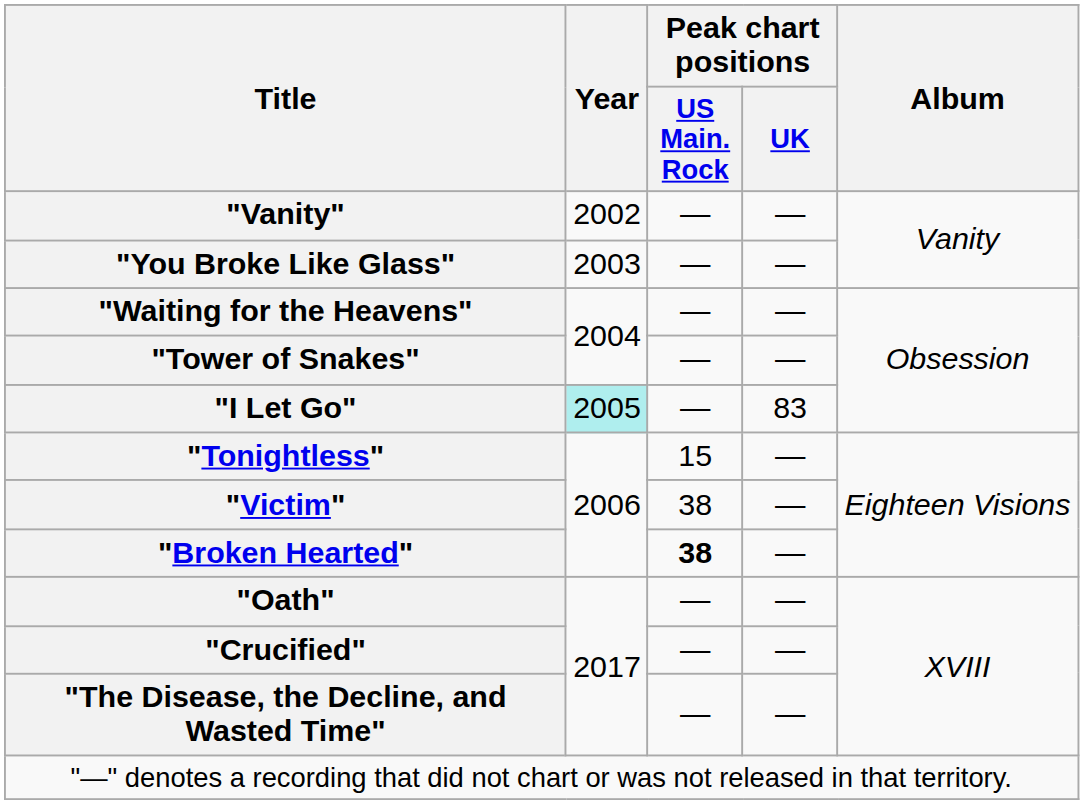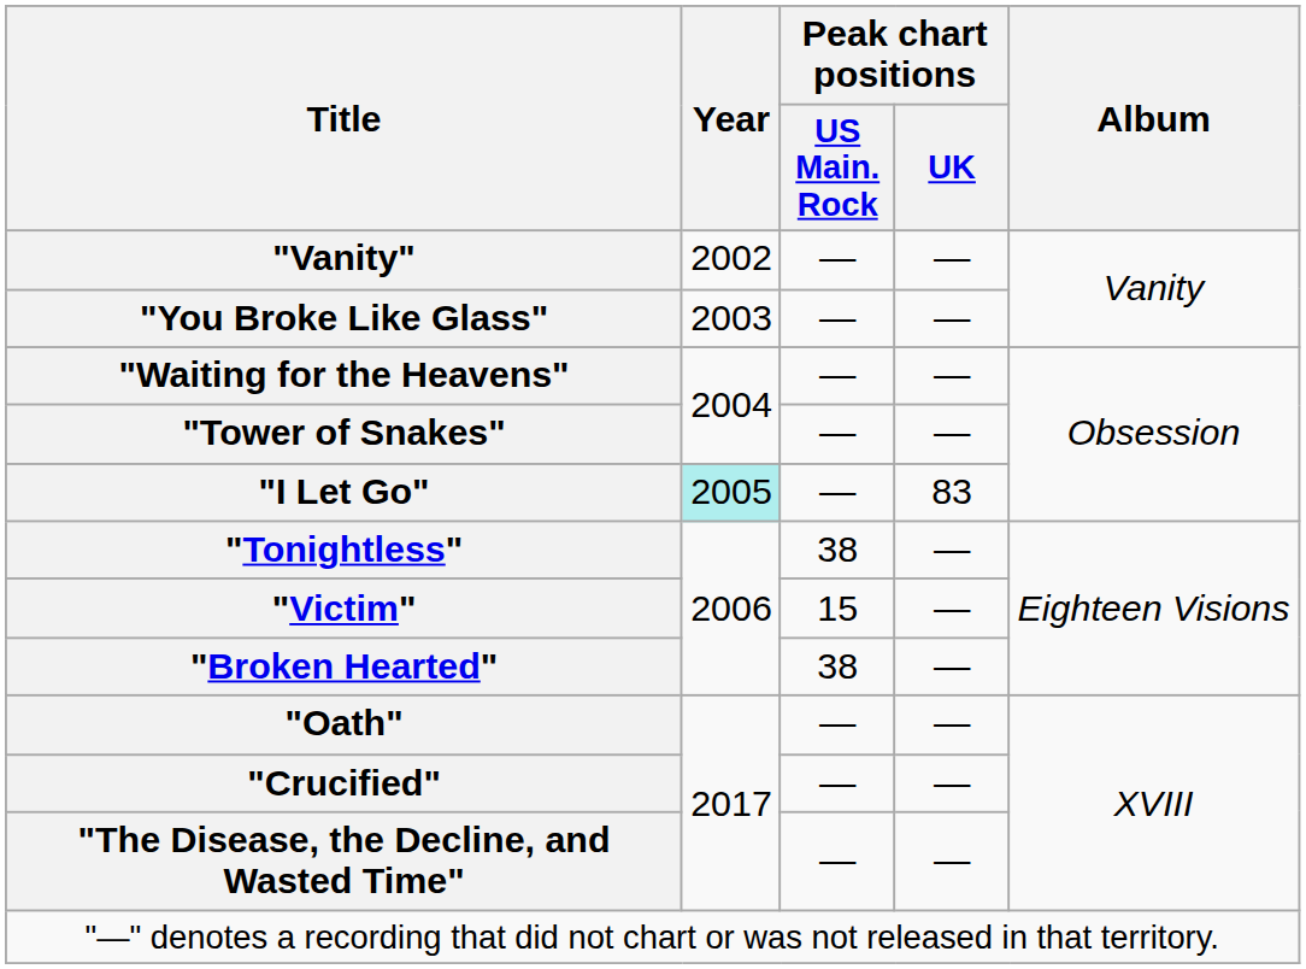 <table class="wikitable plainrowheaders" style="text-align:center;">
 <tr>
 <th scope="col" rowspan="2" style="width:18em;">Title</th>
 <th scope="col" rowspan="2">Year</th>
 <th scope="col" colspan="2">Peak chart positions</th>
 <th scope="col" rowspan="2">Album</th>
 </tr>
 <tr>
 <th scope="col" style="width:3em;font-size:90%;"><a href='#'>US<br>Main. Rock</a><br></th>
 <th scope="col" style="width:3em;font-size:90%;"><a href='#'>UK</a><br></th>
 </tr>
 <tr>
 <th scope="row">"Vanity"</th>
 <td>2002</td>
 <td>—</td>
 <td>—</td>
 <td rowspan="2"><em>Vanity</em></td>
 </tr>
 <tr>
 <th scope="row">"You Broke Like Glass"</th>
 <td>2003</td>
 <td>—</td>
 <td>—</td>
 </tr>
 <tr>
 <th scope="row">"Waiting for the Heavens"</th>
 <td rowspan="2">2004</td>
 <td>—</td>
 <td>—</td>
 <td rowspan="3"><em>Obsession</em></td>
 </tr>
 <tr>
 <th scope="row">"Tower of Snakes"</th>
 <td>—</td>
 <td>—</td>
 </tr>
 <tr>
 <th scope="row">"I Let Go"</th>
 <td style="background: paleturquoise;">2005</td>
 <td>—</td>
 <td>83</td>
 </tr>
 <tr>
 <th scope="row">"<a href='#'>Tonightless</a>"</th>
 <td rowspan="3">2006</td>
-<td>15</td>
+<td>38</td>
 <td>—</td>
 <td rowspan="3"><em>Eighteen Visions</em></td>
 </tr>
 <tr>
 <th scope="row">"<a href='#'>Victim</a>"</th>
-<td>38</td>
+<td>15</td>
 <td>—</td>
 </tr>
 <tr>
 <th scope="row">"<a href='#'>Broken Hearted</a>"</th>
-<td><strong>38</strong></td>
+<td>38</td>
 <td>—</td>
 </tr>
 <tr>
 <th scope="row">"Oath"</th>
 <td rowspan="3">2017</td>
 <td>—</td>
 <td>—</td>
 <td rowspan="3"><em>XVIII</em></td>
 </tr>
 <tr>
 <th scope="row">"Crucified"</th>
 <td>—</td>
 <td>—</td>
 </tr>
 <tr>
 <th scope="row">"The Disease, the Decline, and Wasted Time"</th>
 <td>—</td>
 <td>—</td>
 </tr>
 <tr>
 <td colspan="5" style="font-size:90%">"—" denotes a recording that did not chart or was not released in that territory.</td>
 </tr>
 </table>
